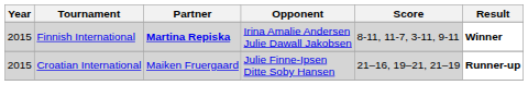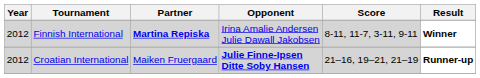 <table class="sortable wikitable" style="font-size: 90%;">
 <tr>
 <th>Year</th>
 <th>Tournament</th>
 <th>Partner</th>
 <th>Opponent</th>
 <th>Score</th>
 <th>Result</th>
 </tr>
 <tr>
 </tr>
 <tr style="background:#D5D5D5">
-<td align="center">2015</td>
+<td align="center">2012</td>
 <td align="left"><a href='#'>Finnish International</a></td>
 <td align="left"><strong> <a href='#'>Martina Repiska</a></strong></td>
 <td align="left"> <a href='#'>Irina Amalie Andersen</a> <br>  <a href='#'>Julie Dawall Jakobsen</a></td>
 <td align="left">8-11, 11-7, 3-11, 9-11</td>
 <td style="text-align:left; background:white"> <strong>Winner</strong></td>
 </tr>
 <tr>
 </tr>
 <tr style="background:#D5D5D5">
-<td align="center">2015</td>
+<td align="center">2012</td>
 <td align="left"><a href='#'>Croatian International</a></td>
 <td align="left"> <a href='#'>Maiken Fruergaard</a></td>
-<td align="left"> <a href='#'>Julie Finne-Ipsen</a> <br>  <a href='#'>Ditte Soby Hansen</a></td>
+<td align="left"><strong> <a href='#'>Julie Finne-Ipsen</a> <br>  <a href='#'>Ditte Soby Hansen</a></strong></td>
 <td align="left">21–16, 19–21, 21–19</td>
 <td style="text-align:left; background:white"> <strong>Runner-up</strong></td>
 </tr>
 <tr>
 </tr>
 </table>
